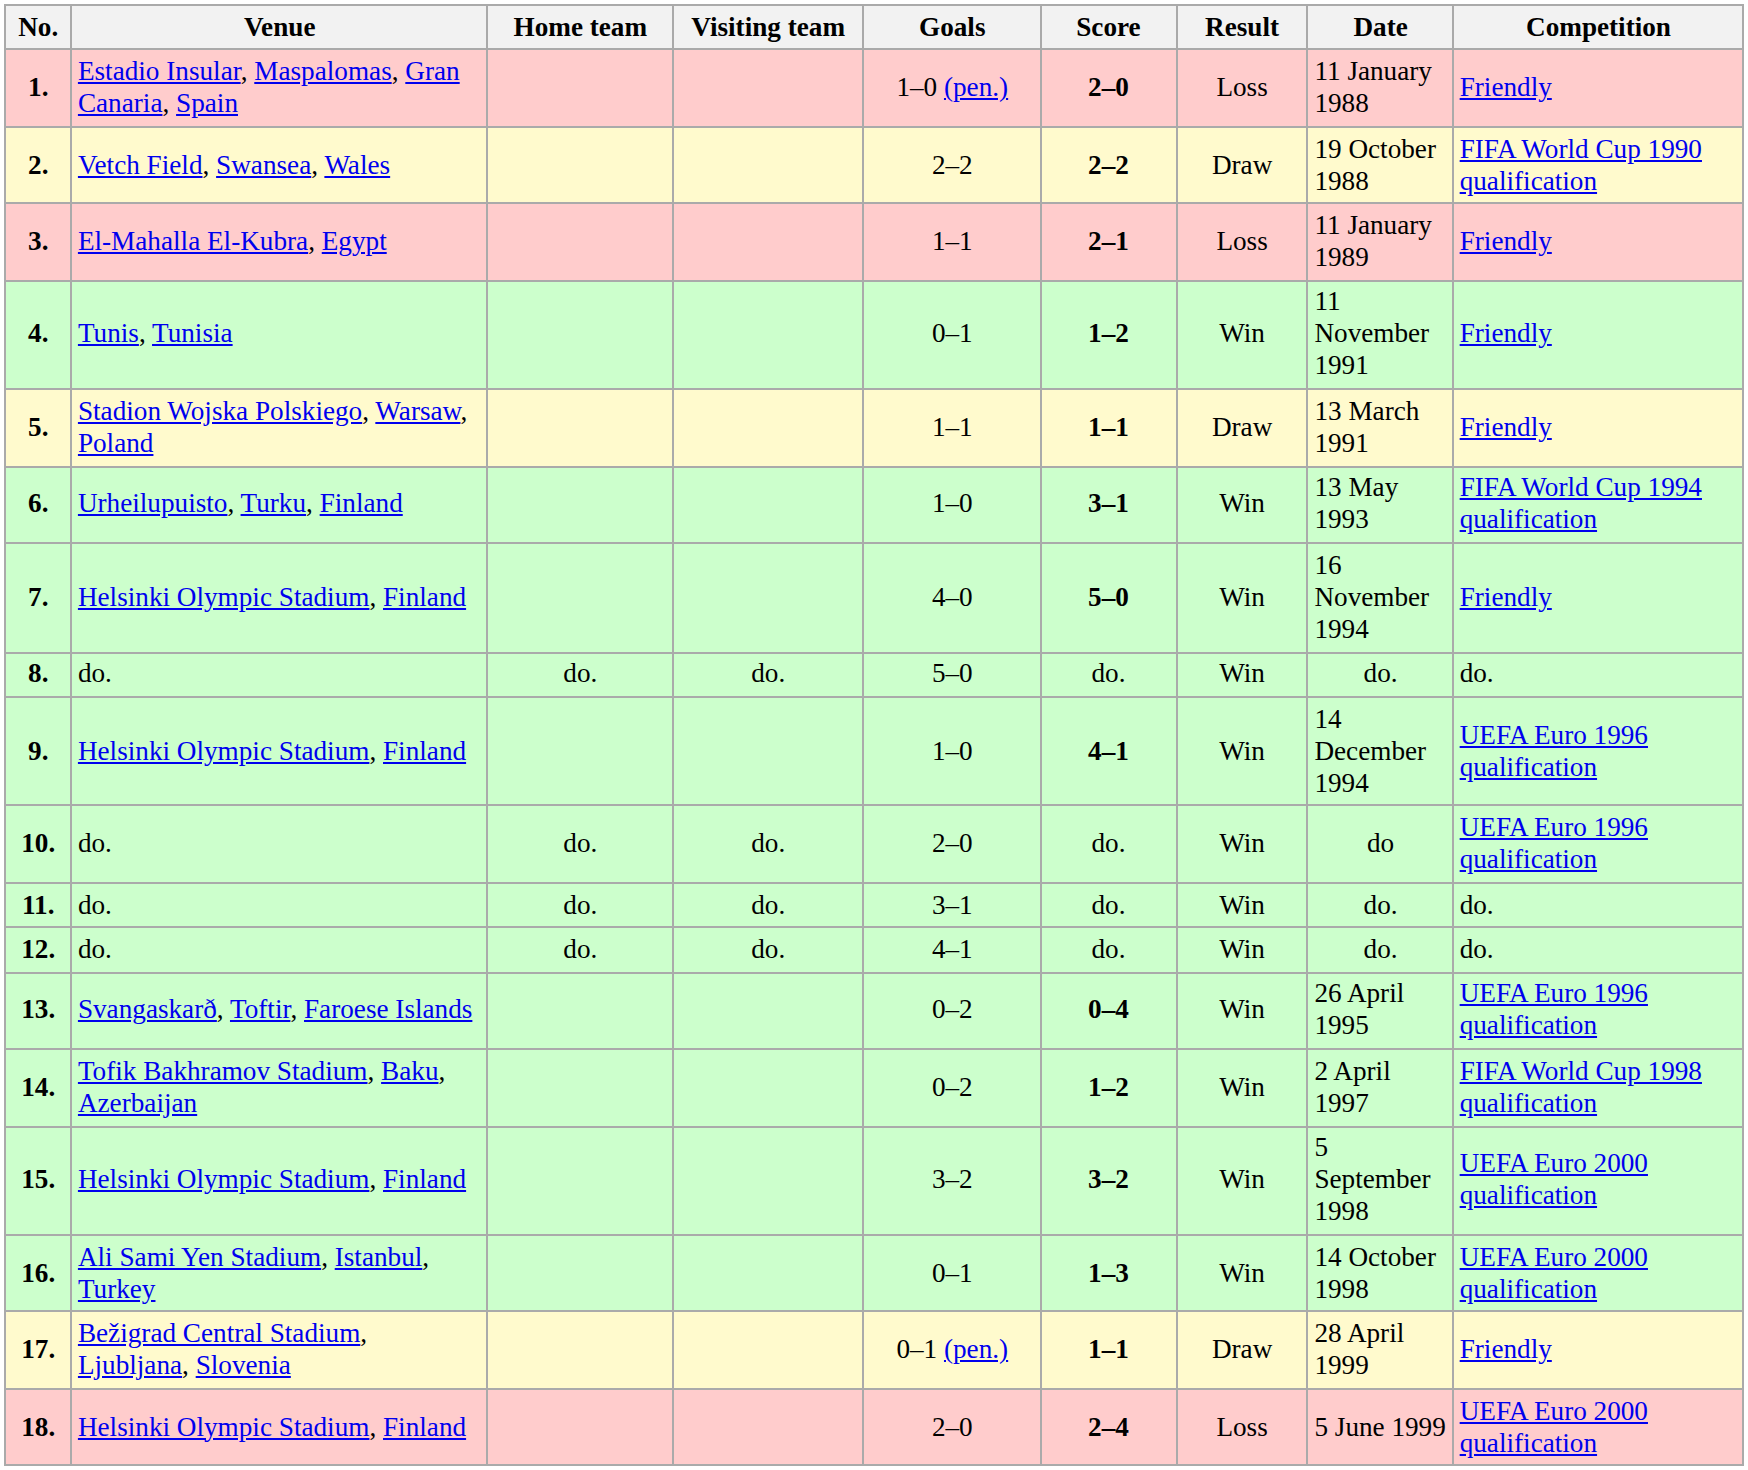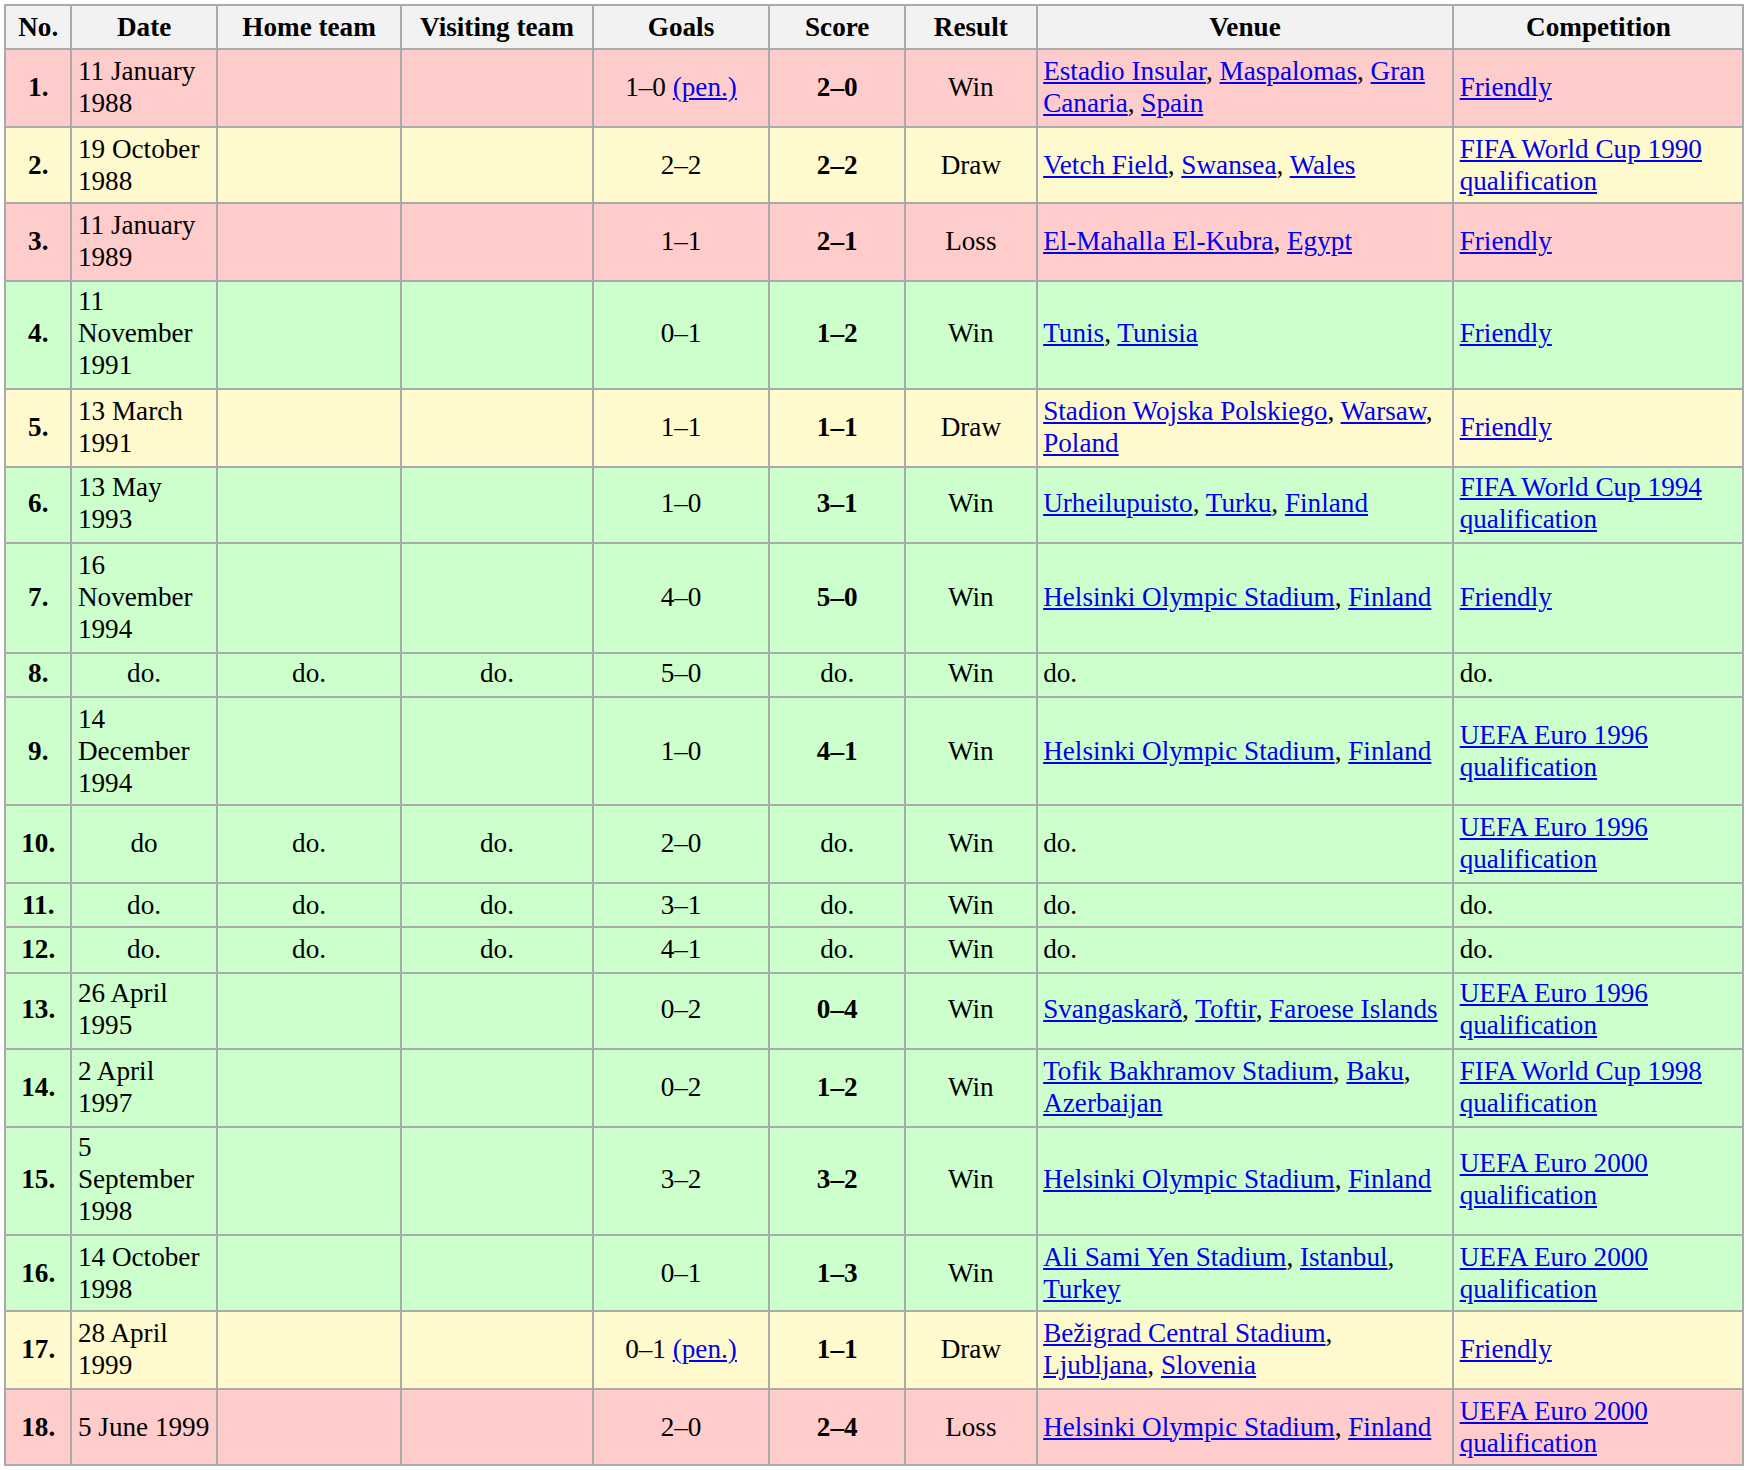 <table class="wikitable collapsible collapsed" style=font-size:85%>
 <tr>
 <th width=30>No.</th>
-<th width=260>Venue</th>
+<th width=70>Date</th>
 <th width=110>Home team</th>
 <th width=110>Visiting team</th>
 <th width=105>Goals</th>
 <th width=75>Score</th>
 <th width=70>Result</th>
-<th width=70>Date</th>
+<th width=260>Venue</th>
 <th width=170>Competition</th>
 </tr>
 <tr style="background-color:#FFCCCC">
 <td align=center><strong> 1.</strong></td>
-<td><a href='#'>Estadio Insular</a>, <a href='#'>Maspalomas</a>, <a href='#'>Gran Canaria</a>, <a href='#'>Spain</a></td>
+<td>11 January 1988</td>
 <td></td>
 <td></td>
 <td align=center> 1–0 <a href='#'>(pen.)</a></td>
 <td align=center><strong>2–0</strong></td>
-<td align=center>Loss</td>
-<td>11 January 1988</td>
+<td align=center>Win</td>
+<td><a href='#'>Estadio Insular</a>, <a href='#'>Maspalomas</a>, <a href='#'>Gran Canaria</a>, <a href='#'>Spain</a></td>
 <td><a href='#'>Friendly</a></td>
 </tr>
 <tr style="background-color:#FFFACD">
 <td align=center><strong> 2.</strong></td>
-<td><a href='#'>Vetch Field</a>, <a href='#'>Swansea</a>, <a href='#'>Wales</a></td>
+<td>19 October 1988</td>
 <td></td>
 <td></td>
 <td align=center> 2–2</td>
 <td align=center><strong>2–2</strong></td>
 <td align=center>Draw</td>
-<td>19 October 1988</td>
+<td><a href='#'>Vetch Field</a>, <a href='#'>Swansea</a>, <a href='#'>Wales</a></td>
 <td><a href='#'>FIFA World Cup 1990 qualification</a></td>
 </tr>
 <tr style="background-color:#FFCCCC">
 <td align=center><strong> 3.</strong></td>
-<td><a href='#'>El-Mahalla El-Kubra</a>, <a href='#'>Egypt</a></td>
+<td>11 January 1989</td>
 <td></td>
 <td></td>
 <td align=center> 1–1</td>
 <td align=center><strong>2–1</strong></td>
 <td align=center>Loss</td>
-<td>11 January 1989</td>
+<td><a href='#'>El-Mahalla El-Kubra</a>, <a href='#'>Egypt</a></td>
 <td><a href='#'>Friendly</a></td>
 </tr>
 <tr style="background-color:#CCFFCC">
 <td align=center><strong> 4.</strong></td>
-<td><a href='#'>Tunis</a>, <a href='#'>Tunisia</a></td>
+<td>11 November 1991</td>
 <td></td>
 <td></td>
 <td align=center> 0–1</td>
 <td align=center><strong>1–2</strong></td>
 <td align=center>Win</td>
-<td>11 November 1991</td>
+<td><a href='#'>Tunis</a>, <a href='#'>Tunisia</a></td>
 <td><a href='#'>Friendly</a></td>
 </tr>
 <tr style="background-color:#FFFACD">
 <td align=center><strong> 5.</strong></td>
-<td><a href='#'>Stadion Wojska Polskiego</a>, <a href='#'>Warsaw</a>, <a href='#'>Poland</a></td>
+<td>13 March 1991</td>
 <td></td>
 <td></td>
 <td align=center> 1–1</td>
 <td align=center><strong>1–1</strong></td>
 <td align=center>Draw</td>
-<td>13 March 1991</td>
+<td><a href='#'>Stadion Wojska Polskiego</a>, <a href='#'>Warsaw</a>, <a href='#'>Poland</a></td>
 <td><a href='#'>Friendly</a></td>
 </tr>
 <tr style="background-color:#CCFFCC">
 <td align=center><strong> 6.</strong></td>
-<td><a href='#'>Urheilupuisto</a>, <a href='#'>Turku</a>, <a href='#'>Finland</a></td>
+<td>13 May 1993</td>
 <td></td>
 <td></td>
 <td align=center> 1–0</td>
 <td align=center><strong>3–1</strong></td>
 <td align=center>Win</td>
-<td>13 May 1993</td>
+<td><a href='#'>Urheilupuisto</a>, <a href='#'>Turku</a>, <a href='#'>Finland</a></td>
 <td><a href='#'>FIFA World Cup 1994 qualification</a></td>
 </tr>
 <tr style="background-color:#CCFFCC">
 <td align=center><strong> 7.</strong></td>
-<td><a href='#'>Helsinki Olympic Stadium</a>, <a href='#'>Finland</a></td>
+<td>16 November 1994</td>
 <td></td>
 <td></td>
 <td align=center> 4–0</td>
 <td align=center><strong>5–0</strong></td>
 <td align=center>Win</td>
-<td>16 November 1994</td>
+<td><a href='#'>Helsinki Olympic Stadium</a>, <a href='#'>Finland</a></td>
 <td><a href='#'>Friendly</a></td>
 </tr>
 <tr style="background-color:#CCFFCC">
 <td align=center><strong> 8.</strong></td>
-<td>do.</td>
+<td align=center>do.</td>
 <td align=center>do.</td>
 <td align=center>do.</td>
 <td align=center> 5–0</td>
 <td align=center>do.</td>
 <td align=center>Win</td>
-<td align=center>do.</td>
+<td>do.</td>
 <td>do.</td>
 </tr>
 <tr style="background-color:#CCFFCC">
 <td align=center><strong> 9.</strong></td>
-<td><a href='#'>Helsinki Olympic Stadium</a>, <a href='#'>Finland</a></td>
+<td>14 December 1994</td>
 <td></td>
 <td></td>
 <td align=center> 1–0</td>
 <td align=center><strong>4–1</strong></td>
 <td align=center>Win</td>
-<td>14 December 1994</td>
+<td><a href='#'>Helsinki Olympic Stadium</a>, <a href='#'>Finland</a></td>
 <td><a href='#'>UEFA Euro 1996 qualification</a></td>
 </tr>
 <tr style="background-color:#CCFFCC">
 <td align=center><strong> 10.</strong></td>
-<td>do.</td>
+<td align=center>do</td>
 <td align=center>do.</td>
 <td align=center>do.</td>
 <td align=center> 2–0</td>
 <td align=center>do.</td>
 <td align=center>Win</td>
-<td align=center>do</td>
+<td>do.</td>
 <td><a href='#'>UEFA Euro 1996 qualification</a></td>
 </tr>
 <tr style="background-color:#CCFFCC">
 <td align=center><strong> 11.</strong></td>
-<td>do.</td>
+<td align=center>do.</td>
 <td align=center>do.</td>
 <td align=center>do.</td>
 <td align=center> 3–1</td>
 <td align=center>do.</td>
 <td align=center>Win</td>
-<td align=center>do.</td>
+<td>do.</td>
 <td>do.</td>
 </tr>
 <tr style="background-color:#CCFFCC">
 <td align=center><strong> 12.</strong></td>
-<td>do.</td>
+<td align=center>do.</td>
 <td align=center>do.</td>
 <td align=center>do.</td>
 <td align=center> 4–1</td>
 <td align=center>do.</td>
 <td align=center>Win</td>
-<td align=center>do.</td>
+<td>do.</td>
 <td>do.</td>
 </tr>
 <tr style="background-color:#CCFFCC">
 <td align=center><strong> 13.</strong></td>
-<td><a href='#'>Svangaskarð</a>, <a href='#'>Toftir</a>, <a href='#'>Faroese Islands</a></td>
+<td>26 April 1995</td>
 <td></td>
 <td></td>
 <td align=center> 0–2</td>
 <td align=center><strong>0–4</strong></td>
 <td align=center>Win</td>
-<td>26 April 1995</td>
+<td><a href='#'>Svangaskarð</a>, <a href='#'>Toftir</a>, <a href='#'>Faroese Islands</a></td>
 <td><a href='#'>UEFA Euro 1996 qualification</a></td>
 </tr>
 <tr style="background-color:#CCFFCC">
 <td align=center><strong> 14.</strong></td>
-<td><a href='#'>Tofik Bakhramov Stadium</a>, <a href='#'>Baku</a>, <a href='#'>Azerbaijan</a></td>
+<td>2 April 1997</td>
 <td></td>
 <td></td>
 <td align=center> 0–2</td>
 <td align=center><strong>1–2</strong></td>
 <td align=center>Win</td>
-<td>2 April 1997</td>
+<td><a href='#'>Tofik Bakhramov Stadium</a>, <a href='#'>Baku</a>, <a href='#'>Azerbaijan</a></td>
 <td><a href='#'>FIFA World Cup 1998 qualification</a></td>
 </tr>
 <tr style="background-color:#CCFFCC">
 <td align=center><strong> 15.</strong></td>
-<td><a href='#'>Helsinki Olympic Stadium</a>, <a href='#'>Finland</a></td>
+<td>5 September 1998</td>
 <td></td>
 <td></td>
 <td align=center> 3–2</td>
 <td align=center><strong>3–2</strong></td>
 <td align=center>Win</td>
-<td>5 September 1998</td>
+<td><a href='#'>Helsinki Olympic Stadium</a>, <a href='#'>Finland</a></td>
 <td><a href='#'>UEFA Euro 2000 qualification</a></td>
 </tr>
 <tr style="background-color:#CCFFCC">
 <td align=center><strong> 16.</strong></td>
-<td><a href='#'>Ali Sami Yen Stadium</a>, <a href='#'>Istanbul</a>, <a href='#'>Turkey</a></td>
+<td>14 October 1998</td>
 <td></td>
 <td></td>
 <td align=center> 0–1</td>
 <td align=center><strong>1–3</strong></td>
 <td align=center>Win</td>
-<td>14 October 1998</td>
+<td><a href='#'>Ali Sami Yen Stadium</a>, <a href='#'>Istanbul</a>, <a href='#'>Turkey</a></td>
 <td><a href='#'>UEFA Euro 2000 qualification</a></td>
 </tr>
 <tr style="background-color:#FFFACD">
 <td align=center><strong> 17.</strong></td>
-<td><a href='#'>Bežigrad Central Stadium</a>, <a href='#'>Ljubljana</a>, <a href='#'>Slovenia</a></td>
+<td>28 April 1999</td>
 <td></td>
 <td></td>
 <td align=center> 0–1 <a href='#'>(pen.)</a></td>
 <td align=center><strong>1–1</strong></td>
 <td align=center>Draw</td>
-<td>28 April 1999</td>
+<td><a href='#'>Bežigrad Central Stadium</a>, <a href='#'>Ljubljana</a>, <a href='#'>Slovenia</a></td>
 <td><a href='#'>Friendly</a></td>
 </tr>
 <tr style="background-color:#FFCCCC">
 <td align=center><strong> 18.</strong></td>
-<td><a href='#'>Helsinki Olympic Stadium</a>, <a href='#'>Finland</a></td>
+<td>5 June 1999</td>
 <td></td>
 <td></td>
 <td align=center> 2–0</td>
 <td align=center><strong>2–4</strong></td>
 <td align=center>Loss</td>
-<td>5 June 1999</td>
+<td><a href='#'>Helsinki Olympic Stadium</a>, <a href='#'>Finland</a></td>
 <td><a href='#'>UEFA Euro 2000 qualification</a></td>
 </tr>
 </table>
